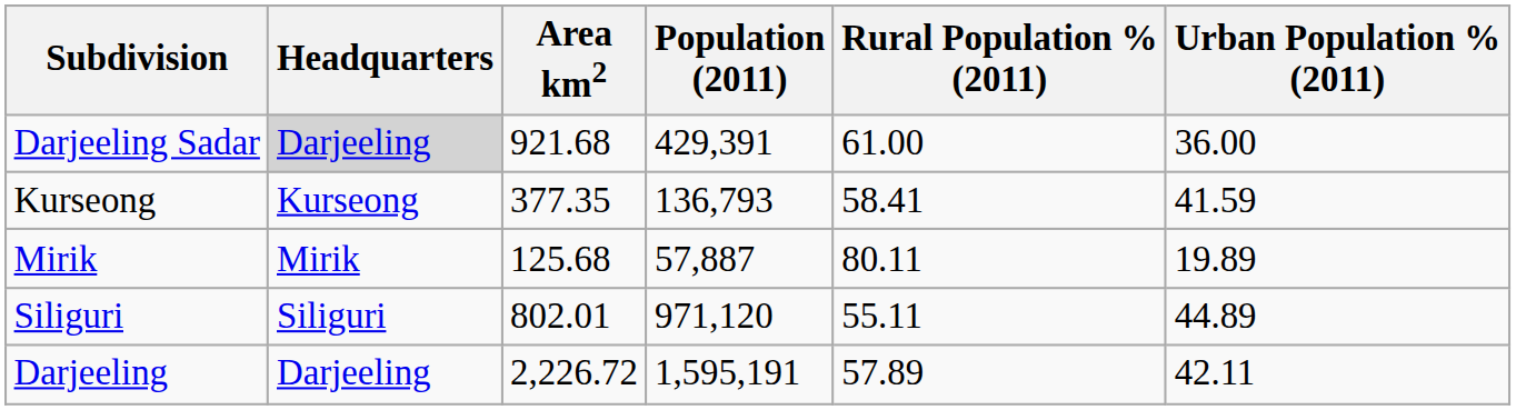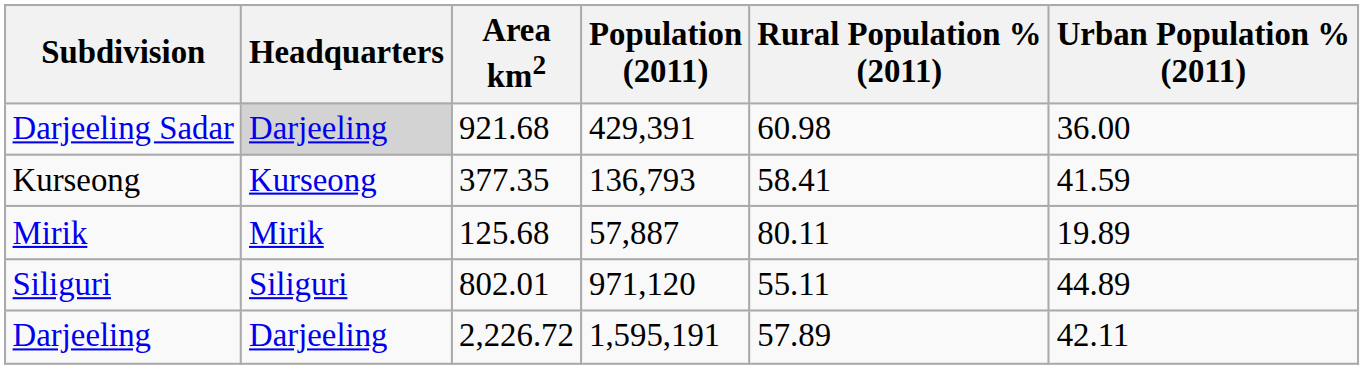 <table class="wikitable sortable">
 <tr>
 <th>Subdivision</th>
 <th>Headquarters</th>
 <th>Area<br>km<sup>2</sup></th>
 <th>Population<br>(2011)</th>
 <th>Rural Population %<br>(2011)</th>
 <th>Urban Population %<br>(2011)</th>
 </tr>
 <tr>
 <td><a href='#'>Darjeeling Sadar</a></td>
 <td style="background: lightgrey;"><a href='#'>Darjeeling</a></td>
 <td>921.68</td>
 <td>429,391</td>
-<td>61.00</td>
+<td>60.98</td>
 <td>36.00</td>
 </tr>
 <tr>
 <td>Kurseong</td>
 <td><a href='#'>Kurseong</a></td>
 <td>377.35</td>
 <td>136,793</td>
 <td>58.41</td>
 <td>41.59</td>
 </tr>
 <tr>
 <td><a href='#'>Mirik</a></td>
 <td><a href='#'>Mirik</a></td>
 <td>125.68</td>
 <td>57,887</td>
 <td>80.11</td>
 <td>19.89</td>
 </tr>
 <tr>
 <td><a href='#'>Siliguri</a></td>
 <td><a href='#'>Siliguri</a></td>
 <td>802.01</td>
 <td>971,120</td>
 <td>55.11</td>
 <td>44.89</td>
 </tr>
 <tr>
 <td><a href='#'>Darjeeling</a></td>
 <td><a href='#'>Darjeeling</a></td>
 <td>2,226.72</td>
 <td>1,595,191</td>
 <td>57.89</td>
 <td>42.11</td>
 </tr>
 </table>
